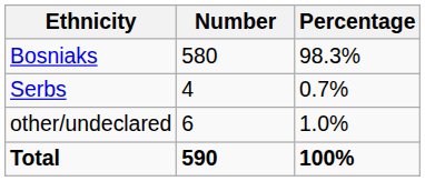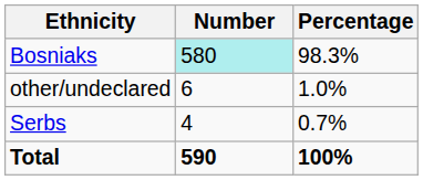 <table class="wikitable">
 <tr>
 <th width="100px">Ethnicity</th>
 <th width="80px">Number</th>
 <th width="80px">Percentage</th>
 </tr>
 <tr>
 <td><a href='#'>Bosniaks</a></td>
-<td>580</td>
+<td style="background: paleturquoise;">580</td>
 <td>98.3%</td>
+</tr>
+<tr>
+<td>other/undeclared</td>
+<td>6</td>
+<td>1.0%</td>
 </tr>
 <tr>
 <td><a href='#'>Serbs</a></td>
 <td>4</td>
 <td>0.7%</td>
 </tr>
 <tr>
-<td>other/undeclared</td>
-<td>6</td>
-<td>1.0%</td>
-</tr>
-<tr>
 <td><strong>Total</strong></td>
 <td><strong>590</strong></td>
 <td><strong>100%</strong></td>
 </tr>
 </table>
